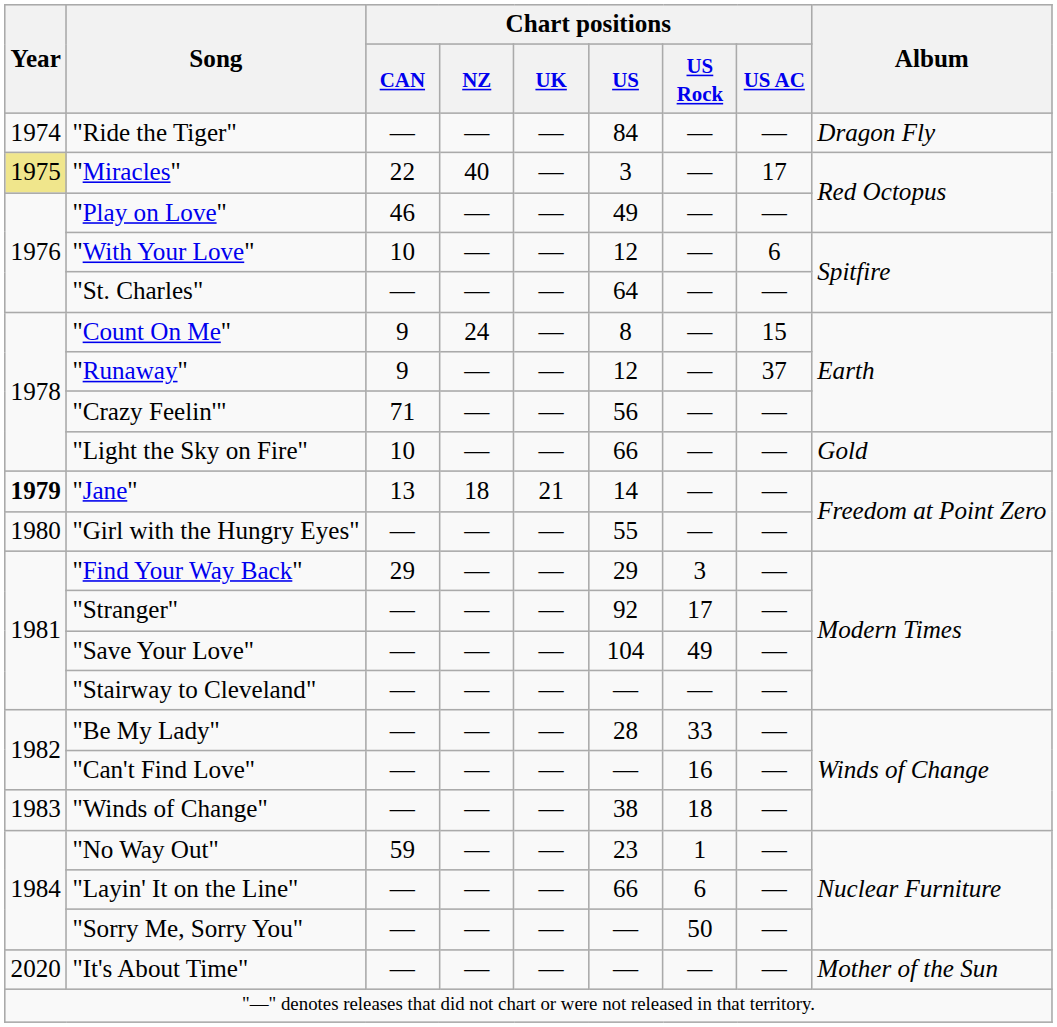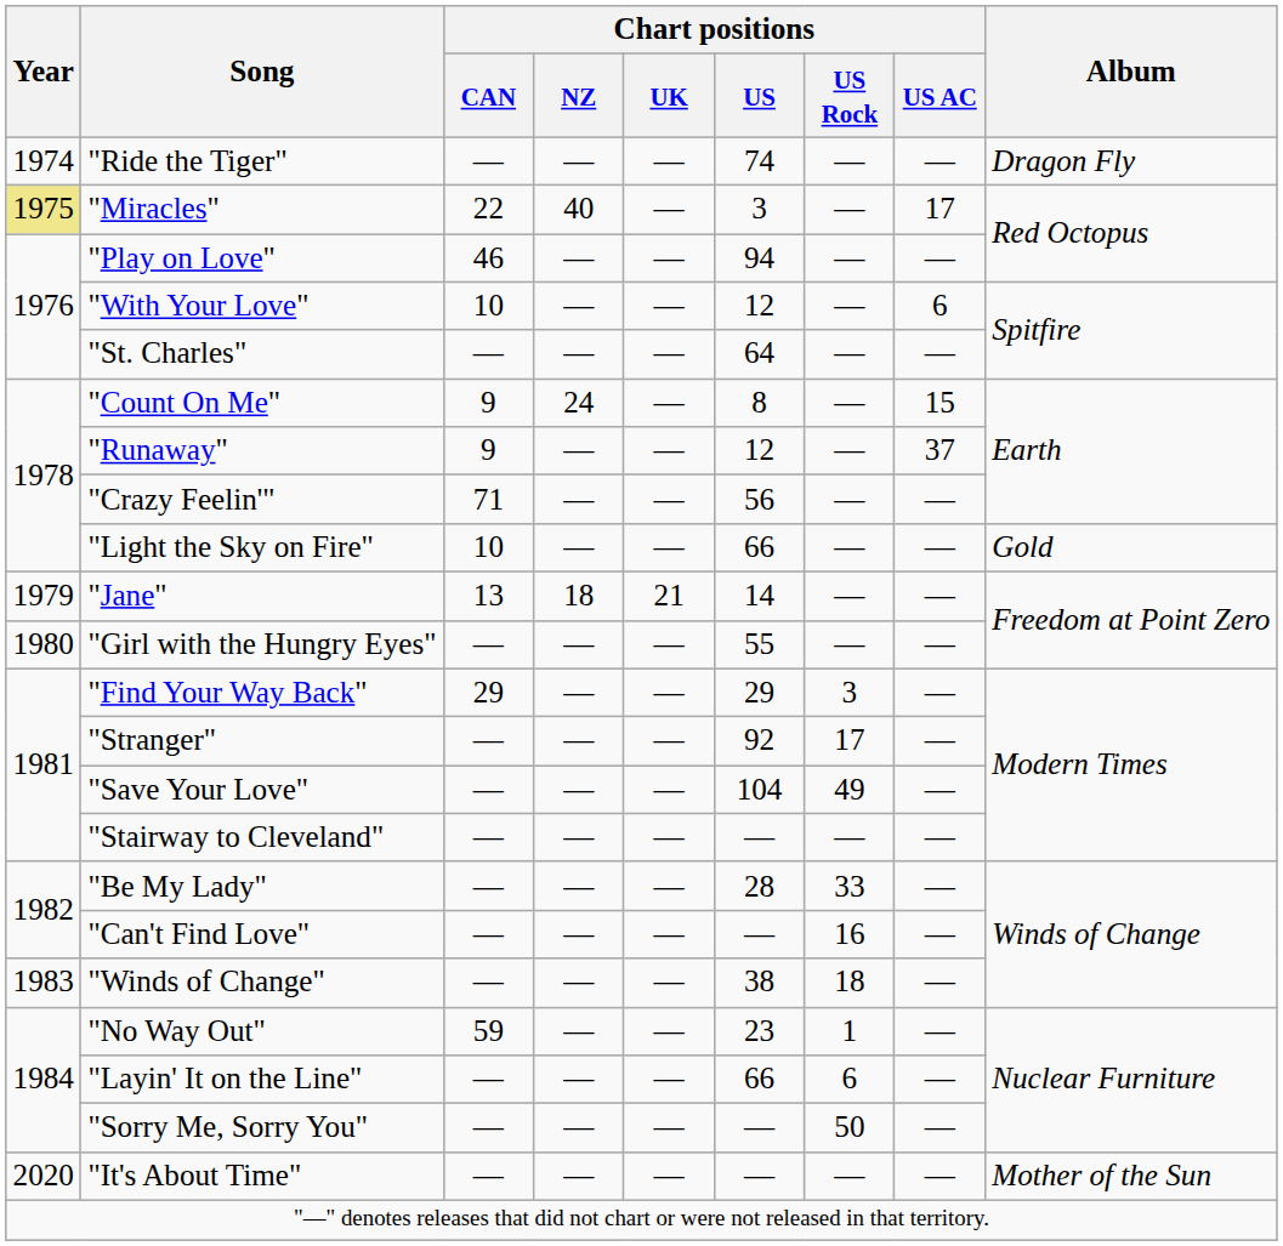 <table class="wikitable">
 <tr>
 <th rowspan="2">Year</th>
 <th rowspan="2">Song</th>
 <th colspan="6">Chart positions</th>
 <th rowspan="2">Album</th>
 </tr>
 <tr>
 <th width="40"><small><a href='#'>CAN</a></small><br></th>
 <th width="40"><small><a href='#'>NZ</a></small><br></th>
 <th width="40"><small><a href='#'>UK</a></small><br></th>
 <th width="40"><small><a href='#'>US</a></small><br></th>
 <th width="40"><small><a href='#'>US Rock</a></small><br></th>
 <th width="40"><small><a href='#'>US AC</a></small><br></th>
 </tr>
 <tr>
 <td>1974</td>
 <td>"Ride the Tiger"</td>
 <td align="center">—</td>
 <td align="center">—</td>
 <td align="center">—</td>
-<td align="center">84</td>
+<td align="center">74</td>
 <td align="center">—</td>
 <td align="center">—</td>
 <td><em>Dragon Fly</em></td>
 </tr>
 <tr>
 <td style="background: khaki;">1975</td>
 <td>"<a href='#'>Miracles</a>"</td>
 <td align="center">22</td>
 <td align="center">40</td>
 <td align="center">—</td>
 <td align="center">3</td>
 <td align="center">—</td>
 <td align="center">17</td>
 <td rowspan="2"><em>Red Octopus</em></td>
 </tr>
 <tr>
 <td rowspan="3">1976</td>
 <td>"<a href='#'>Play on Love</a>"</td>
 <td align="center">46</td>
 <td align="center">—</td>
 <td align="center">—</td>
-<td align="center">49</td>
+<td align="center">94</td>
 <td align="center">—</td>
 <td align="center">—</td>
 </tr>
 <tr>
 <td>"<a href='#'>With Your Love</a>"</td>
 <td align="center">10</td>
 <td align="center">—</td>
 <td align="center">—</td>
 <td align="center">12</td>
 <td align="center">—</td>
 <td align="center">6</td>
 <td rowspan="2"><em>Spitfire</em></td>
 </tr>
 <tr>
 <td>"St. Charles"</td>
 <td align="center">—</td>
 <td align="center">—</td>
 <td align="center">—</td>
 <td align="center">64</td>
 <td align="center">—</td>
 <td align="center">—</td>
 </tr>
 <tr>
 <td rowspan="4">1978</td>
 <td>"<a href='#'>Count On Me</a>"</td>
 <td align="center">9</td>
 <td align="center">24</td>
 <td align="center">—</td>
 <td align="center">8</td>
 <td align="center">—</td>
 <td align="center">15</td>
 <td rowspan="3"><em>Earth</em></td>
 </tr>
 <tr>
 <td>"<a href='#'>Runaway</a>"</td>
 <td align="center">9</td>
 <td align="center">—</td>
 <td align="center">—</td>
 <td align="center">12</td>
 <td align="center">—</td>
 <td align="center">37</td>
 </tr>
 <tr>
 <td>"Crazy Feelin'"</td>
 <td align="center">71</td>
 <td align="center">—</td>
 <td align="center">—</td>
 <td align="center">56</td>
 <td align="center">—</td>
 <td align="center">—</td>
 </tr>
 <tr>
 <td>"Light the Sky on Fire"</td>
 <td align="center">10</td>
 <td align="center">—</td>
 <td align="center">—</td>
 <td align="center">66</td>
 <td align="center">—</td>
 <td align="center">—</td>
 <td><em>Gold</em></td>
 </tr>
 <tr>
-<td><strong>1979</strong></td>
+<td>1979</td>
 <td>"<a href='#'>Jane</a>"</td>
 <td align="center">13</td>
 <td align="center">18</td>
 <td align="center">21</td>
 <td align="center">14</td>
 <td align="center">—</td>
 <td align="center">—</td>
 <td rowspan="2"><em>Freedom at Point Zero</em></td>
 </tr>
 <tr>
 <td>1980</td>
 <td>"Girl with the Hungry Eyes"</td>
 <td align="center">—</td>
 <td align="center">—</td>
 <td align="center">—</td>
 <td align="center">55</td>
 <td align="center">—</td>
 <td align="center">—</td>
 </tr>
 <tr>
 <td rowspan="4">1981</td>
 <td>"<a href='#'>Find Your Way Back</a>"</td>
 <td align="center">29</td>
 <td align="center">—</td>
 <td align="center">—</td>
 <td align="center">29</td>
 <td align="center">3</td>
 <td align="center">—</td>
 <td rowspan="4"><em>Modern Times</em></td>
 </tr>
 <tr>
 <td>"Stranger"</td>
 <td align="center">—</td>
 <td align="center">—</td>
 <td align="center">—</td>
 <td align="center">92</td>
 <td align="center">17</td>
 <td align="center">—</td>
 </tr>
 <tr>
 <td>"Save Your Love"</td>
 <td align="center">—</td>
 <td align="center">—</td>
 <td align="center">—</td>
 <td align="center">104</td>
 <td align="center">49</td>
 <td align="center">—</td>
 </tr>
 <tr>
 <td>"Stairway to Cleveland"</td>
 <td align="center">—</td>
 <td align="center">—</td>
 <td align="center">—</td>
 <td align="center">—</td>
 <td align="center">—</td>
 <td align="center">—</td>
 </tr>
 <tr>
 <td rowspan="2">1982</td>
 <td>"Be My Lady"</td>
 <td align="center">—</td>
 <td align="center">—</td>
 <td align="center">—</td>
 <td align="center">28</td>
 <td align="center">33</td>
 <td align="center">—</td>
 <td rowspan="3"><em>Winds of Change</em></td>
 </tr>
 <tr>
 <td>"Can't Find Love"</td>
 <td align="center">—</td>
 <td align="center">—</td>
 <td align="center">—</td>
 <td align="center">—</td>
 <td align="center">16</td>
 <td align="center">—</td>
 </tr>
 <tr>
 <td>1983</td>
 <td>"Winds of Change"</td>
 <td align="center">—</td>
 <td align="center">—</td>
 <td align="center">—</td>
 <td align="center">38</td>
 <td align="center">18</td>
 <td align="center">—</td>
 </tr>
 <tr>
 <td rowspan="3">1984</td>
 <td>"No Way Out"</td>
 <td align="center">59</td>
 <td align="center">—</td>
 <td align="center">—</td>
 <td align="center">23</td>
 <td align="center">1</td>
 <td align="center">—</td>
 <td rowspan="3"><em>Nuclear Furniture</em></td>
 </tr>
 <tr>
 <td>"Layin' It on the Line"</td>
 <td align="center">—</td>
 <td align="center">—</td>
 <td align="center">—</td>
 <td align="center">66</td>
 <td align="center">6</td>
 <td align="center">—</td>
 </tr>
 <tr>
 <td>"Sorry Me, Sorry You"</td>
 <td align="center">—</td>
 <td align="center">—</td>
 <td align="center">—</td>
 <td align="center">—</td>
 <td align="center">50</td>
 <td align="center">—</td>
 </tr>
 <tr>
 <td>2020</td>
 <td>"It's About Time"</td>
 <td align="center">—</td>
 <td align="center">—</td>
 <td align="center">—</td>
 <td align="center">—</td>
 <td align="center">—</td>
 <td align="center">—</td>
 <td><em>Mother of the Sun</em></td>
 </tr>
 <tr>
 <td colspan="10" style="text-align:center; font-size:9pt;">"—" denotes releases that did not chart or were not released in that territory.</td>
 </tr>
 </table>
